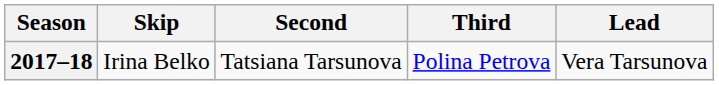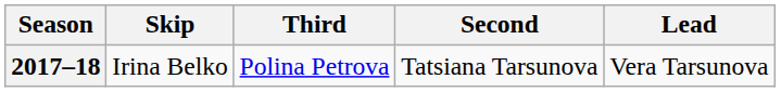 <table class="wikitable">
 <tr>
 <th scope="col">Season</th>
 <th scope="col">Skip</th>
+<th scope="col">Third</th>
 <th scope="col">Second</th>
-<th scope="col">Third</th>
 <th scope="col">Lead</th>
 </tr>
 <tr>
 <th scope="row">2017–18</th>
 <td>Irina Belko</td>
+<td><a href='#'>Polina Petrova</a></td>
 <td>Tatsiana Tarsunova</td>
-<td><a href='#'>Polina Petrova</a></td>
 <td>Vera Tarsunova</td>
 </tr>
 </table>
